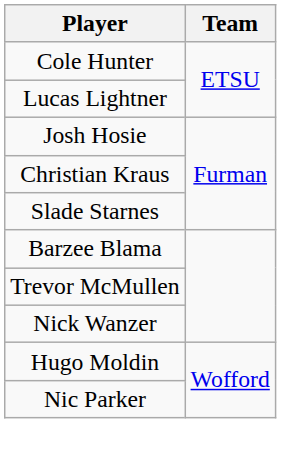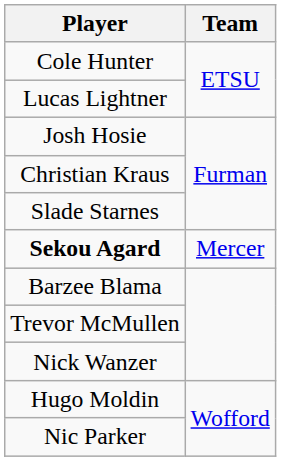 <table class="wikitable" style="text-align: center;">
 <tr>
 <th>Player</th>
 <th>Team</th>
 </tr>
 <tr>
 <td>Cole Hunter</td>
 <td rowspan=2><a href='#'>ETSU</a></td>
 </tr>
 <tr>
 <td>Lucas Lightner</td>
 </tr>
 <tr>
 <td>Josh Hosie</td>
 <td rowspan=3><a href='#'>Furman</a></td>
 </tr>
 <tr>
 <td>Christian Kraus</td>
 </tr>
 <tr>
 <td>Slade Starnes</td>
 </tr>
 <tr>
+<td><strong>Sekou Agard</strong></td>
+<td rowpsan=4><a href='#'>Mercer</a></td>
+</tr>
+<tr>
 <td>Barzee Blama</td>
 </tr>
 <tr>
 <td>Trevor McMullen</td>
 </tr>
 <tr>
 <td>Nick Wanzer</td>
 </tr>
 <tr>
 <td>Hugo Moldin</td>
 <td rowspan=2><a href='#'>Wofford</a></td>
 </tr>
 <tr>
 <td>Nic Parker</td>
 </tr>
 </table>
